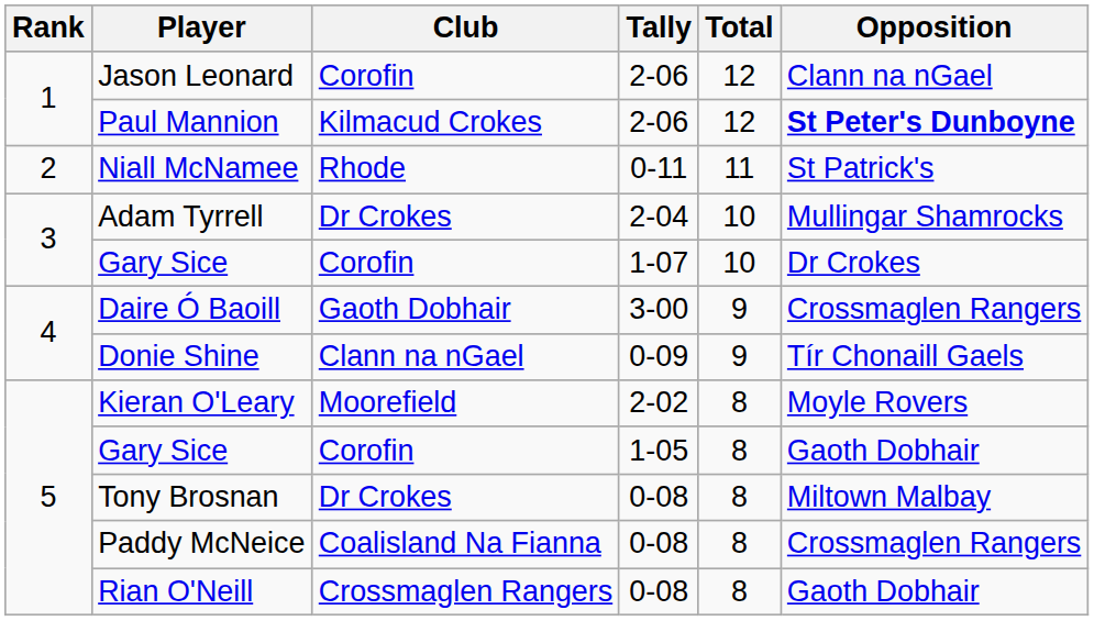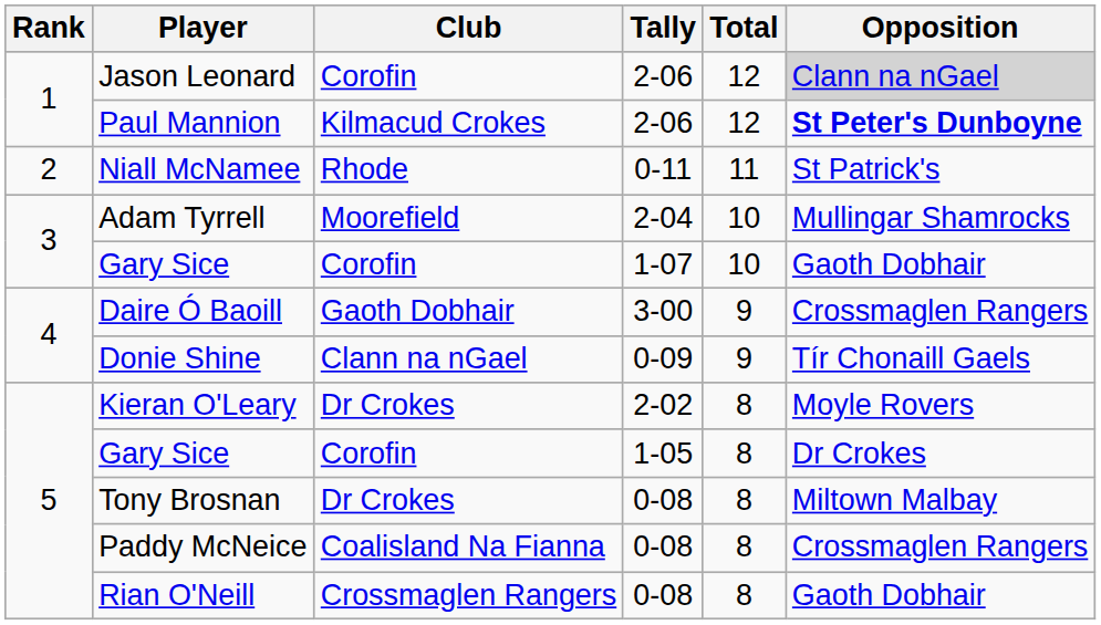 <table class="wikitable">
 <tr>
 <th>Rank</th>
 <th>Player</th>
 <th>Club</th>
 <th>Tally</th>
 <th>Total</th>
 <th>Opposition</th>
 </tr>
 <tr>
 <td rowspan="2" style="text-align:center;">1</td>
 <td>Jason Leonard</td>
 <td><a href='#'>Corofin</a></td>
 <td align=center>2-06</td>
 <td align=center>12</td>
-<td><a href='#'>Clann na nGael</a></td>
+<td style="background: lightgrey;"><a href='#'>Clann na nGael</a></td>
 </tr>
 <tr>
 <td><a href='#'>Paul Mannion</a></td>
 <td><a href='#'>Kilmacud Crokes</a></td>
 <td align=center>2-06</td>
 <td align=center>12</td>
 <td><strong><a href='#'>St Peter's Dunboyne</a></strong></td>
 </tr>
 <tr>
 <td rowspan="1" style="text-align:center;">2</td>
 <td><a href='#'>Niall McNamee</a></td>
 <td><a href='#'>Rhode</a></td>
 <td align=center>0-11</td>
 <td align=center>11</td>
 <td><a href='#'>St Patrick's</a></td>
 </tr>
 <tr>
 <td rowspan="2" style="text-align:center;">3</td>
 <td>Adam Tyrrell</td>
-<td><a href='#'>Dr Crokes</a></td>
+<td><a href='#'>Moorefield</a></td>
 <td align=center>2-04</td>
 <td align=center>10</td>
 <td><a href='#'>Mullingar Shamrocks</a></td>
 </tr>
 <tr>
 <td><a href='#'>Gary Sice</a></td>
 <td><a href='#'>Corofin</a></td>
 <td align=center>1-07</td>
 <td align=center>10</td>
-<td><a href='#'>Dr Crokes</a></td>
+<td><a href='#'>Gaoth Dobhair</a></td>
 </tr>
 <tr>
 <td rowspan="2" style="text-align:center;">4</td>
 <td><a href='#'>Daire Ó Baoill</a></td>
 <td><a href='#'>Gaoth Dobhair</a></td>
 <td align=center>3-00</td>
 <td align=center>9</td>
 <td><a href='#'>Crossmaglen Rangers</a></td>
 </tr>
 <tr>
 <td><a href='#'>Donie Shine</a></td>
 <td><a href='#'>Clann na nGael</a></td>
 <td align=center>0-09</td>
 <td align=center>9</td>
 <td><a href='#'>Tír Chonaill Gaels</a></td>
 </tr>
 <tr>
 <td rowspan="5" style="text-align:center;">5</td>
 <td><a href='#'>Kieran O'Leary</a></td>
-<td><a href='#'>Moorefield</a></td>
+<td><a href='#'>Dr Crokes</a></td>
 <td align=center>2-02</td>
 <td align=center>8</td>
 <td><a href='#'>Moyle Rovers</a></td>
 </tr>
 <tr>
 <td><a href='#'>Gary Sice</a></td>
 <td><a href='#'>Corofin</a></td>
 <td align=center>1-05</td>
 <td align=center>8</td>
-<td><a href='#'>Gaoth Dobhair</a></td>
+<td><a href='#'>Dr Crokes</a></td>
 </tr>
 <tr>
 <td>Tony Brosnan</td>
 <td><a href='#'>Dr Crokes</a></td>
 <td align=center>0-08</td>
 <td align=center>8</td>
 <td><a href='#'>Miltown Malbay</a></td>
 </tr>
 <tr>
 <td>Paddy McNeice</td>
 <td><a href='#'>Coalisland Na Fianna</a></td>
 <td align=center>0-08</td>
 <td align=center>8</td>
 <td><a href='#'>Crossmaglen Rangers</a></td>
 </tr>
 <tr>
 <td><a href='#'>Rian O'Neill</a></td>
 <td><a href='#'>Crossmaglen Rangers</a></td>
 <td align=center>0-08</td>
 <td align=center>8</td>
 <td><a href='#'>Gaoth Dobhair</a></td>
 </tr>
 </table>
